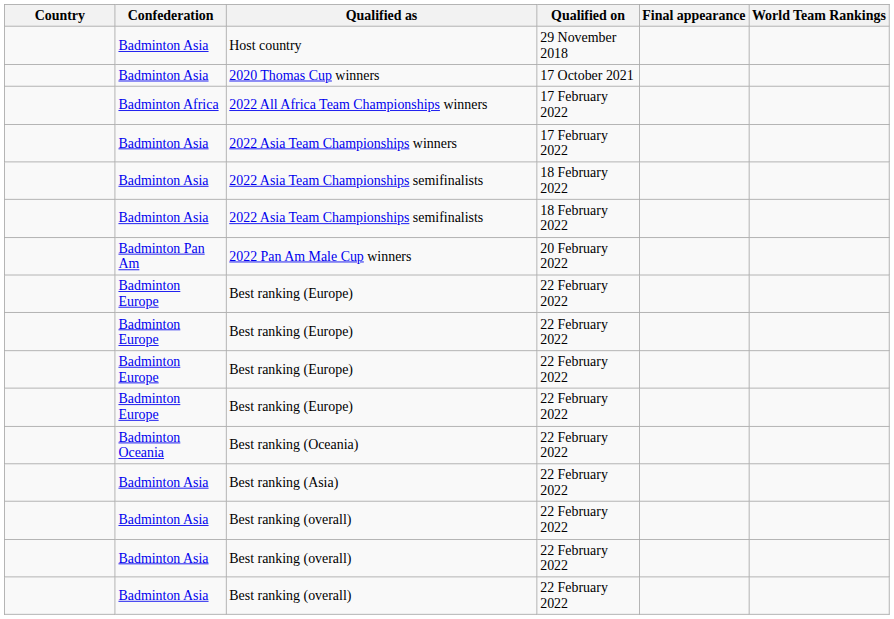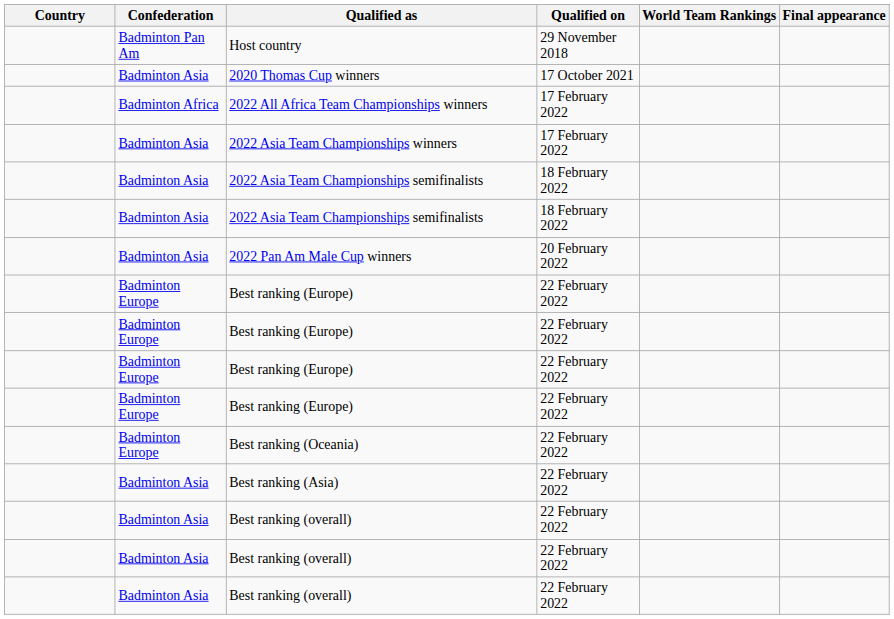 <table class="sortable wikitable">
 <tr>
 <th width="120">Country</th>
 <th width="120">Confederation</th>
 <th width="350">Qualified as</th>
 <th width="110">Qualified on</th>
+<th>World Team Rankings</th>
 <th>Final appearance</th>
-<th>World Team Rankings</th>
 </tr>
 <tr>
 <td></td>
-<td><a href='#'>Badminton Asia</a></td>
+<td><a href='#'>Badminton Pan Am</a></td>
 <td>Host country</td>
 <td>29 November 2018</td>
 <td></td>
 <td></td>
 </tr>
 <tr>
 <td></td>
 <td><a href='#'>Badminton Asia</a></td>
 <td><a href='#'>2020 Thomas Cup</a> winners</td>
 <td>17 October 2021</td>
 <td></td>
 <td></td>
 </tr>
 <tr>
 <td></td>
 <td><a href='#'>Badminton Africa</a></td>
 <td><a href='#'>2022 All Africa Team Championships</a> winners</td>
 <td>17 February 2022</td>
 <td></td>
 <td></td>
 </tr>
 <tr>
 <td></td>
 <td><a href='#'>Badminton Asia</a></td>
 <td><a href='#'>2022 Asia Team Championships</a> winners</td>
 <td>17 February 2022</td>
 <td></td>
 <td></td>
 </tr>
 <tr>
 <td></td>
 <td><a href='#'>Badminton Asia</a></td>
 <td><a href='#'>2022 Asia Team Championships</a> semifinalists</td>
 <td>18 February 2022</td>
 <td></td>
 <td></td>
 </tr>
 <tr>
 <td></td>
 <td><a href='#'>Badminton Asia</a></td>
 <td><a href='#'>2022 Asia Team Championships</a> semifinalists</td>
 <td>18 February 2022</td>
 <td></td>
 <td></td>
 </tr>
 <tr>
 <td></td>
-<td><a href='#'>Badminton Pan Am</a></td>
+<td><a href='#'>Badminton Asia</a></td>
 <td><a href='#'>2022 Pan Am Male Cup</a> winners</td>
 <td>20 February 2022</td>
 <td></td>
 <td></td>
 </tr>
 <tr>
 <td></td>
 <td><a href='#'>Badminton Europe</a></td>
 <td>Best ranking (Europe)</td>
 <td>22 February 2022</td>
 <td></td>
 <td></td>
 </tr>
 <tr>
 <td></td>
 <td><a href='#'>Badminton Europe</a></td>
 <td>Best ranking (Europe)</td>
 <td>22 February 2022</td>
 <td></td>
 <td></td>
 </tr>
 <tr>
 <td></td>
 <td><a href='#'>Badminton Europe</a></td>
 <td>Best ranking (Europe)</td>
 <td>22 February 2022</td>
 <td></td>
 <td></td>
 </tr>
 <tr>
 <td></td>
 <td><a href='#'>Badminton Europe</a></td>
 <td>Best ranking (Europe)</td>
 <td>22 February 2022</td>
 <td></td>
 <td></td>
 </tr>
 <tr>
 <td></td>
-<td><a href='#'>Badminton Oceania</a></td>
+<td><a href='#'>Badminton Europe</a></td>
 <td>Best ranking (Oceania)</td>
 <td>22 February 2022</td>
 <td></td>
 <td></td>
 </tr>
 <tr>
 <td></td>
 <td><a href='#'>Badminton Asia</a></td>
 <td>Best ranking (Asia)</td>
 <td>22 February 2022</td>
 <td></td>
 <td></td>
 </tr>
 <tr>
 <td></td>
 <td><a href='#'>Badminton Asia</a></td>
 <td>Best ranking (overall)</td>
 <td>22 February 2022</td>
 <td></td>
 <td></td>
 </tr>
 <tr>
 <td></td>
 <td><a href='#'>Badminton Asia</a></td>
 <td>Best ranking (overall)</td>
 <td>22 February 2022</td>
 <td></td>
 <td></td>
 </tr>
 <tr>
 <td></td>
 <td><a href='#'>Badminton Asia</a></td>
 <td>Best ranking (overall)</td>
 <td>22 February 2022</td>
 <td></td>
 <td></td>
 </tr>
 </table>
